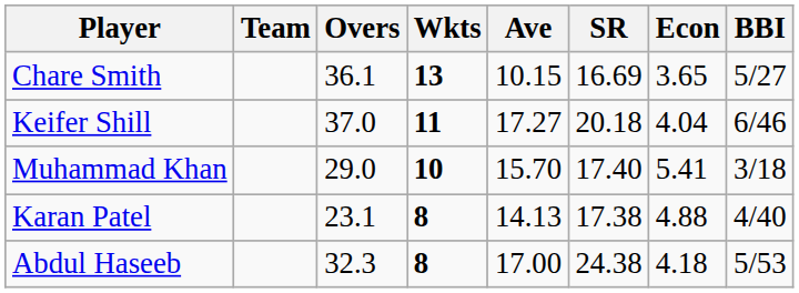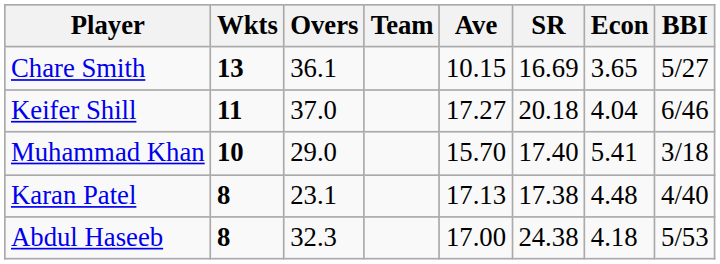 <table class="wikitable sortable">
 <tr>
 <th>Player</th>
+<th>Wkts</th>
+<th>Overs</th>
 <th>Team</th>
-<th>Overs</th>
-<th>Wkts</th>
 <th>Ave</th>
 <th>SR</th>
 <th>Econ</th>
 <th>BBI</th>
 </tr>
 <tr>
 <td><a href='#'>Chare Smith</a></td>
+<td><strong>13</strong></td>
+<td>36.1</td>
 <td></td>
-<td>36.1</td>
-<td><strong>13</strong></td>
 <td>10.15</td>
 <td>16.69</td>
 <td>3.65</td>
 <td>5/27</td>
 </tr>
 <tr>
 <td><a href='#'>Keifer Shill</a></td>
+<td><strong>11</strong></td>
+<td>37.0</td>
 <td></td>
-<td>37.0</td>
-<td><strong>11</strong></td>
 <td>17.27</td>
 <td>20.18</td>
 <td>4.04</td>
 <td>6/46</td>
 </tr>
 <tr>
 <td><a href='#'>Muhammad Khan</a></td>
+<td><strong>10</strong></td>
+<td>29.0</td>
 <td></td>
-<td>29.0</td>
-<td><strong>10</strong></td>
 <td>15.70</td>
 <td>17.40</td>
 <td>5.41</td>
 <td>3/18</td>
 </tr>
 <tr>
 <td><a href='#'>Karan Patel</a></td>
+<td><strong>8</strong></td>
+<td>23.1</td>
 <td></td>
-<td>23.1</td>
-<td><strong>8</strong></td>
-<td>14.13</td>
+<td>17.13</td>
 <td>17.38</td>
-<td>4.88</td>
+<td>4.48</td>
 <td>4/40</td>
 </tr>
 <tr>
 <td><a href='#'>Abdul Haseeb</a></td>
+<td><strong>8</strong></td>
+<td>32.3</td>
 <td></td>
-<td>32.3</td>
-<td><strong>8</strong></td>
 <td>17.00</td>
 <td>24.38</td>
 <td>4.18</td>
 <td>5/53</td>
 </tr>
 </table>
